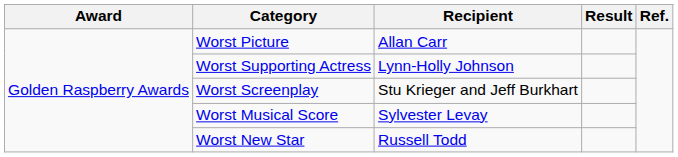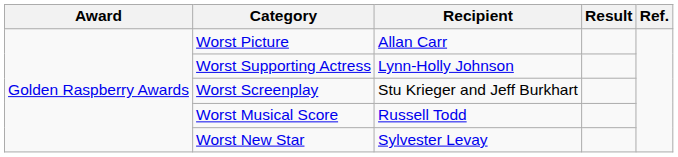 <table class="wikitable sortable plainrowheaders">
 <tr>
 <th>Award</th>
 <th>Category</th>
 <th>Recipient</th>
 <th>Result</th>
 <th>Ref.</th>
 </tr>
 <tr>
 <td rowspan="5"><a href='#'>Golden Raspberry Awards</a></td>
 <td><a href='#'>Worst Picture</a></td>
 <td><a href='#'>Allan Carr</a></td>
 <td></td>
 <td rowspan="5" style="text-align:center;"></td>
 </tr>
 <tr>
 <td><a href='#'>Worst Supporting Actress</a></td>
 <td><a href='#'>Lynn-Holly Johnson</a></td>
 <td></td>
 </tr>
 <tr>
 <td><a href='#'>Worst Screenplay</a></td>
 <td>Stu Krieger and Jeff Burkhart</td>
 <td></td>
 </tr>
 <tr>
 <td><a href='#'>Worst Musical Score</a></td>
-<td><a href='#'>Sylvester Levay</a></td>
+<td><a href='#'>Russell Todd</a></td>
 <td></td>
 </tr>
 <tr>
 <td><a href='#'>Worst New Star</a></td>
-<td><a href='#'>Russell Todd</a></td>
+<td><a href='#'>Sylvester Levay</a></td>
 <td></td>
 </tr>
 </table>
